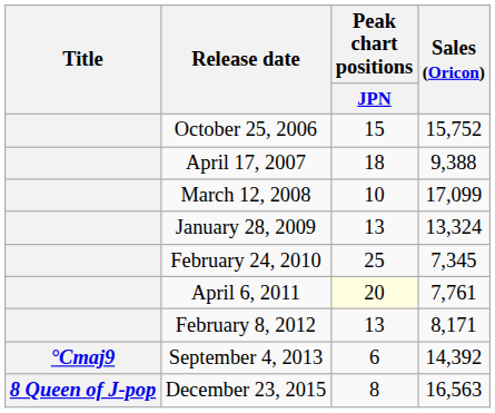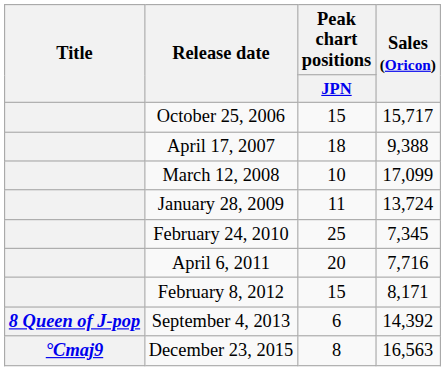 <table class="wikitable plainrowheaders" style="text-align:center;">
 <tr>
 <th scope="col" rowspan="2">Title</th>
 <th scope="col" rowspan="2">Release date</th>
 <th scope="col">Peak chart positions</th>
 <th scope="col" rowspan="2">Sales<br><small>(<a href='#'>Oricon</a>)</small></th>
 </tr>
 <tr>
 <th scope="col" style="width:2.5em;font-size:90%;"><a href='#'>JPN</a><br></th>
 </tr>
 <tr>
 <th scope="row"></th>
 <td>October 25, 2006</td>
 <td>15</td>
-<td>15,752</td>
+<td>15,717</td>
 </tr>
 <tr>
 <th scope="row"></th>
 <td>April 17, 2007</td>
 <td>18</td>
 <td>9,388</td>
 </tr>
 <tr>
 <th scope="row"></th>
 <td>March 12, 2008</td>
 <td>10</td>
 <td>17,099</td>
 </tr>
 <tr>
 <th scope="row"></th>
 <td>January 28, 2009</td>
-<td>13</td>
-<td>13,324</td>
+<td>11</td>
+<td>13,724</td>
 </tr>
 <tr>
 <th scope="row"></th>
 <td>February 24, 2010</td>
 <td>25</td>
 <td>7,345</td>
 </tr>
 <tr>
 <th scope="row"></th>
 <td>April 6, 2011</td>
-<td style="background: lightyellow;">20</td>
-<td>7,761</td>
+<td>20</td>
+<td>7,716</td>
 </tr>
 <tr>
 <th scope="row"></th>
 <td>February 8, 2012</td>
-<td>13</td>
+<td>15</td>
 <td>8,171</td>
 </tr>
 <tr>
-<th scope="row"><em><a href='#'>°Cmaj9</a></em></th>
+<th scope="row"><em><a href='#'>8 Queen of J-pop</a></em></th>
 <td>September 4, 2013</td>
 <td>6</td>
 <td>14,392</td>
 </tr>
 <tr>
-<th scope="row"><em><a href='#'>8 Queen of J-pop</a></em></th>
+<th scope="row"><em><a href='#'>°Cmaj9</a></em></th>
 <td>December 23, 2015</td>
 <td>8</td>
 <td>16,563</td>
 </tr>
 </table>
